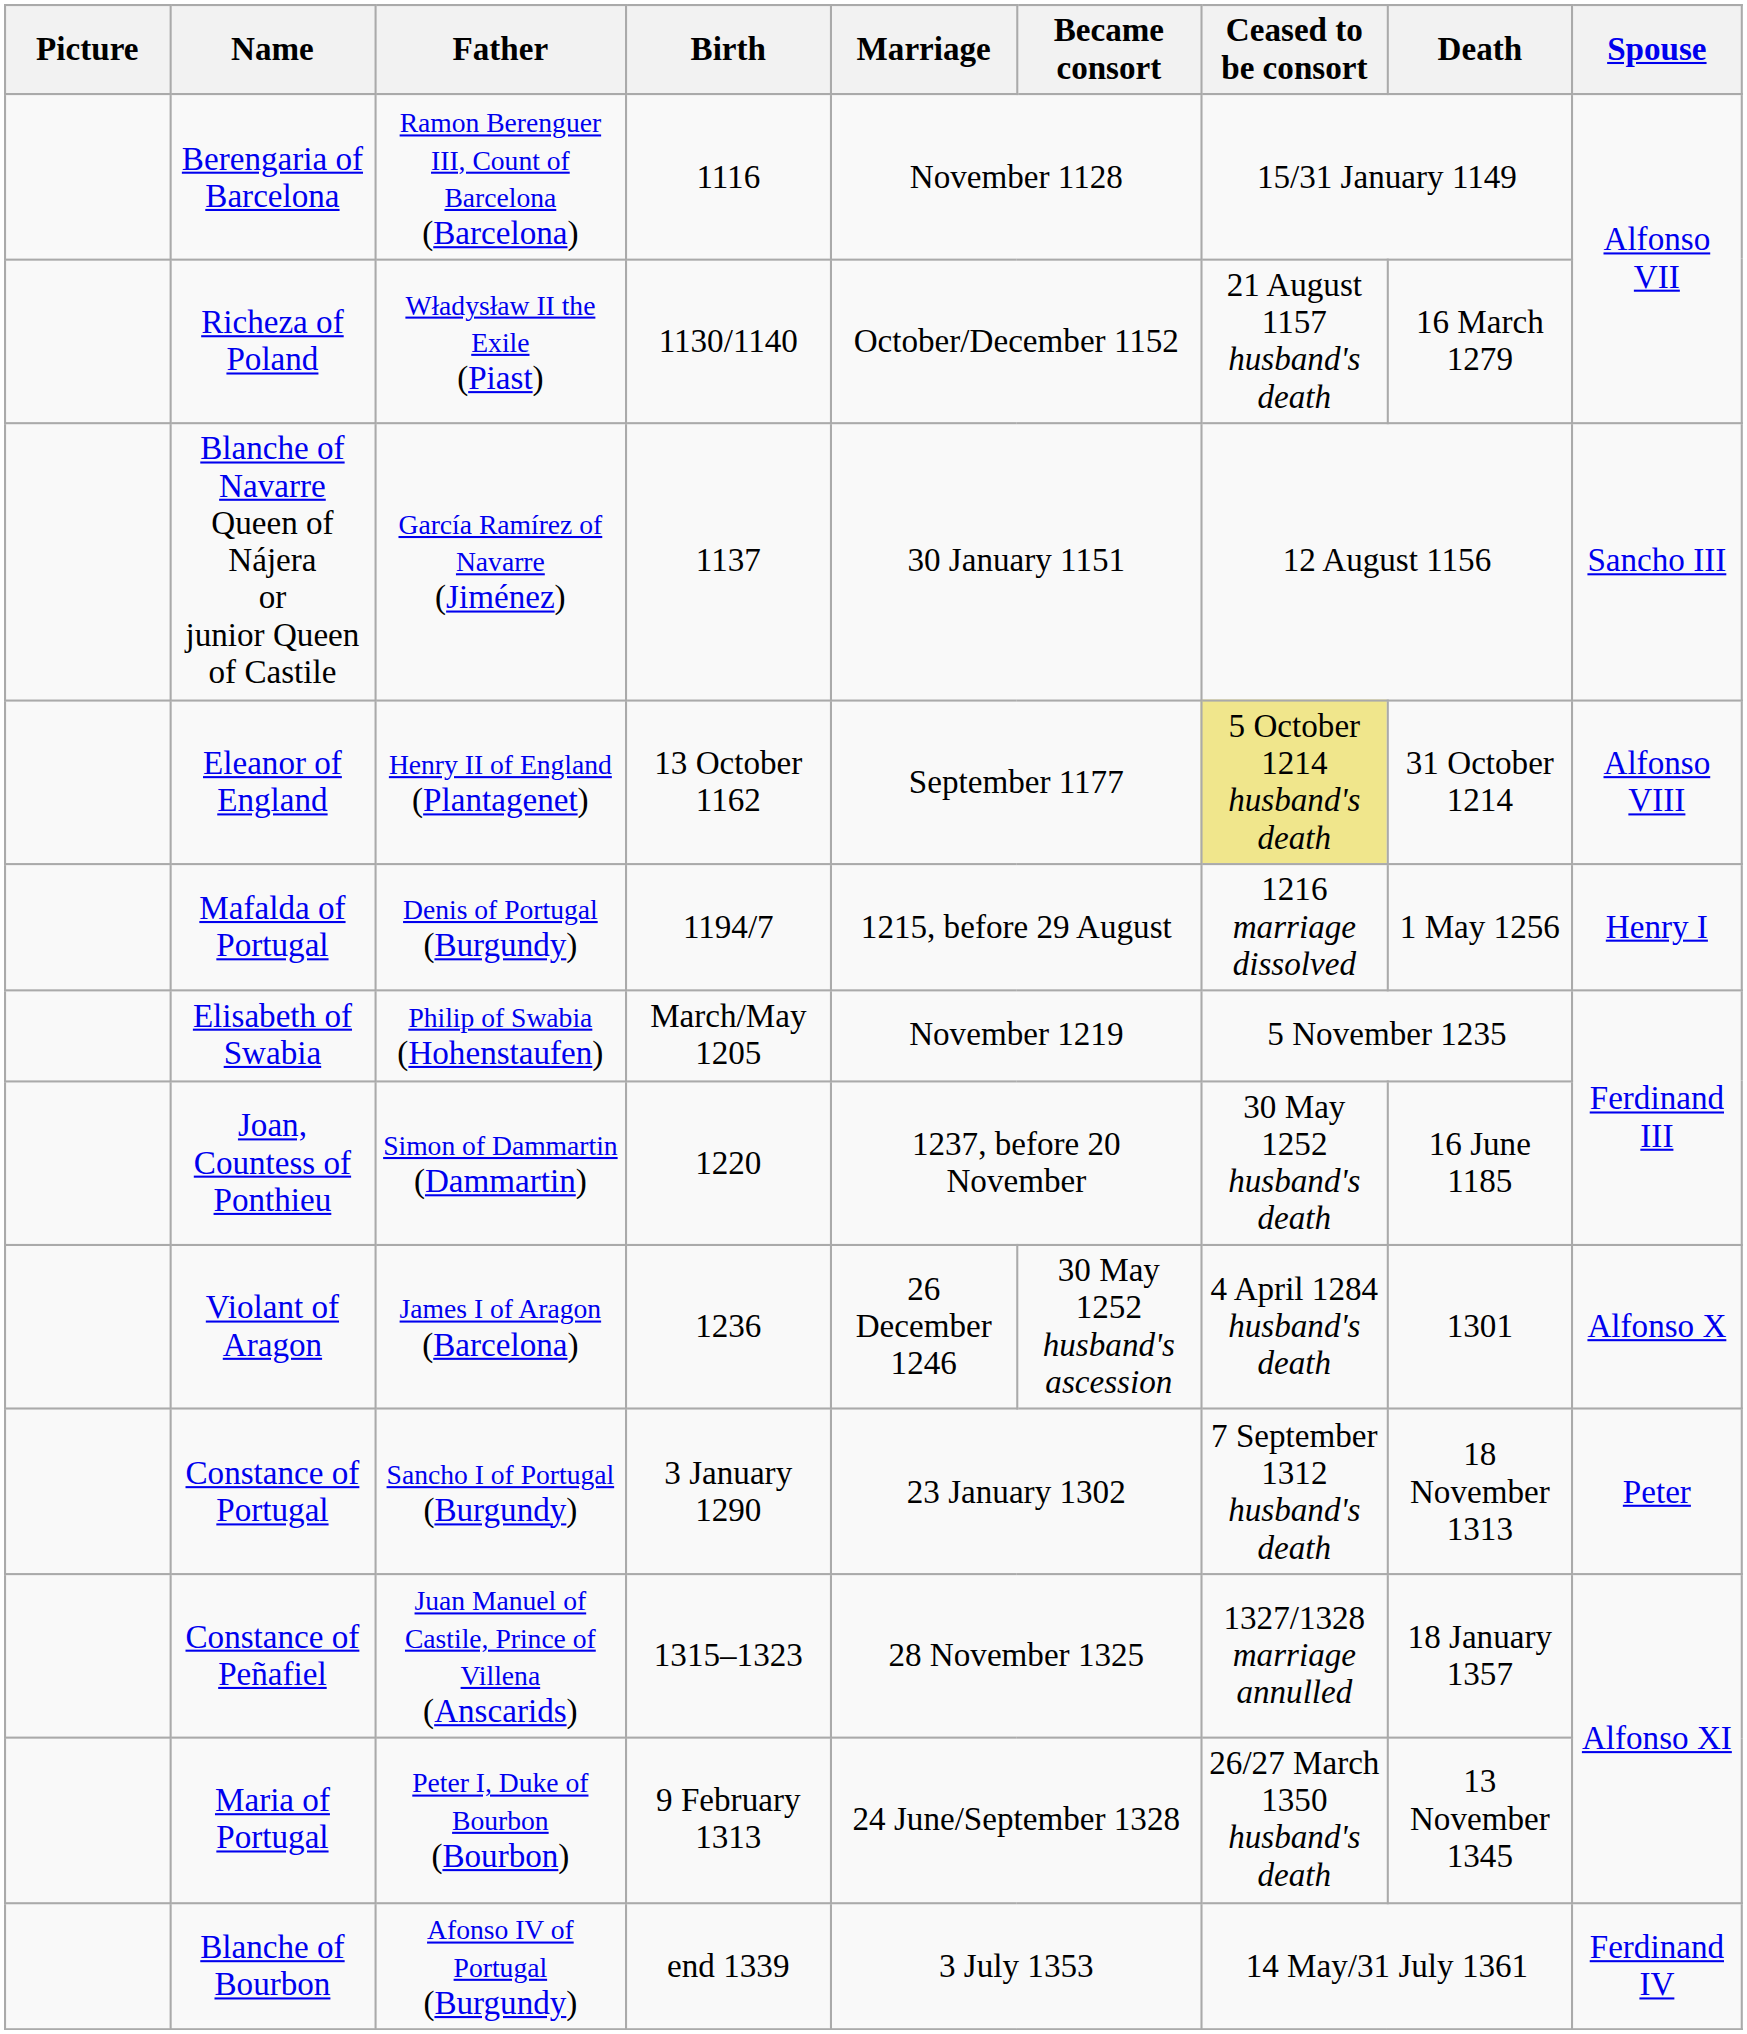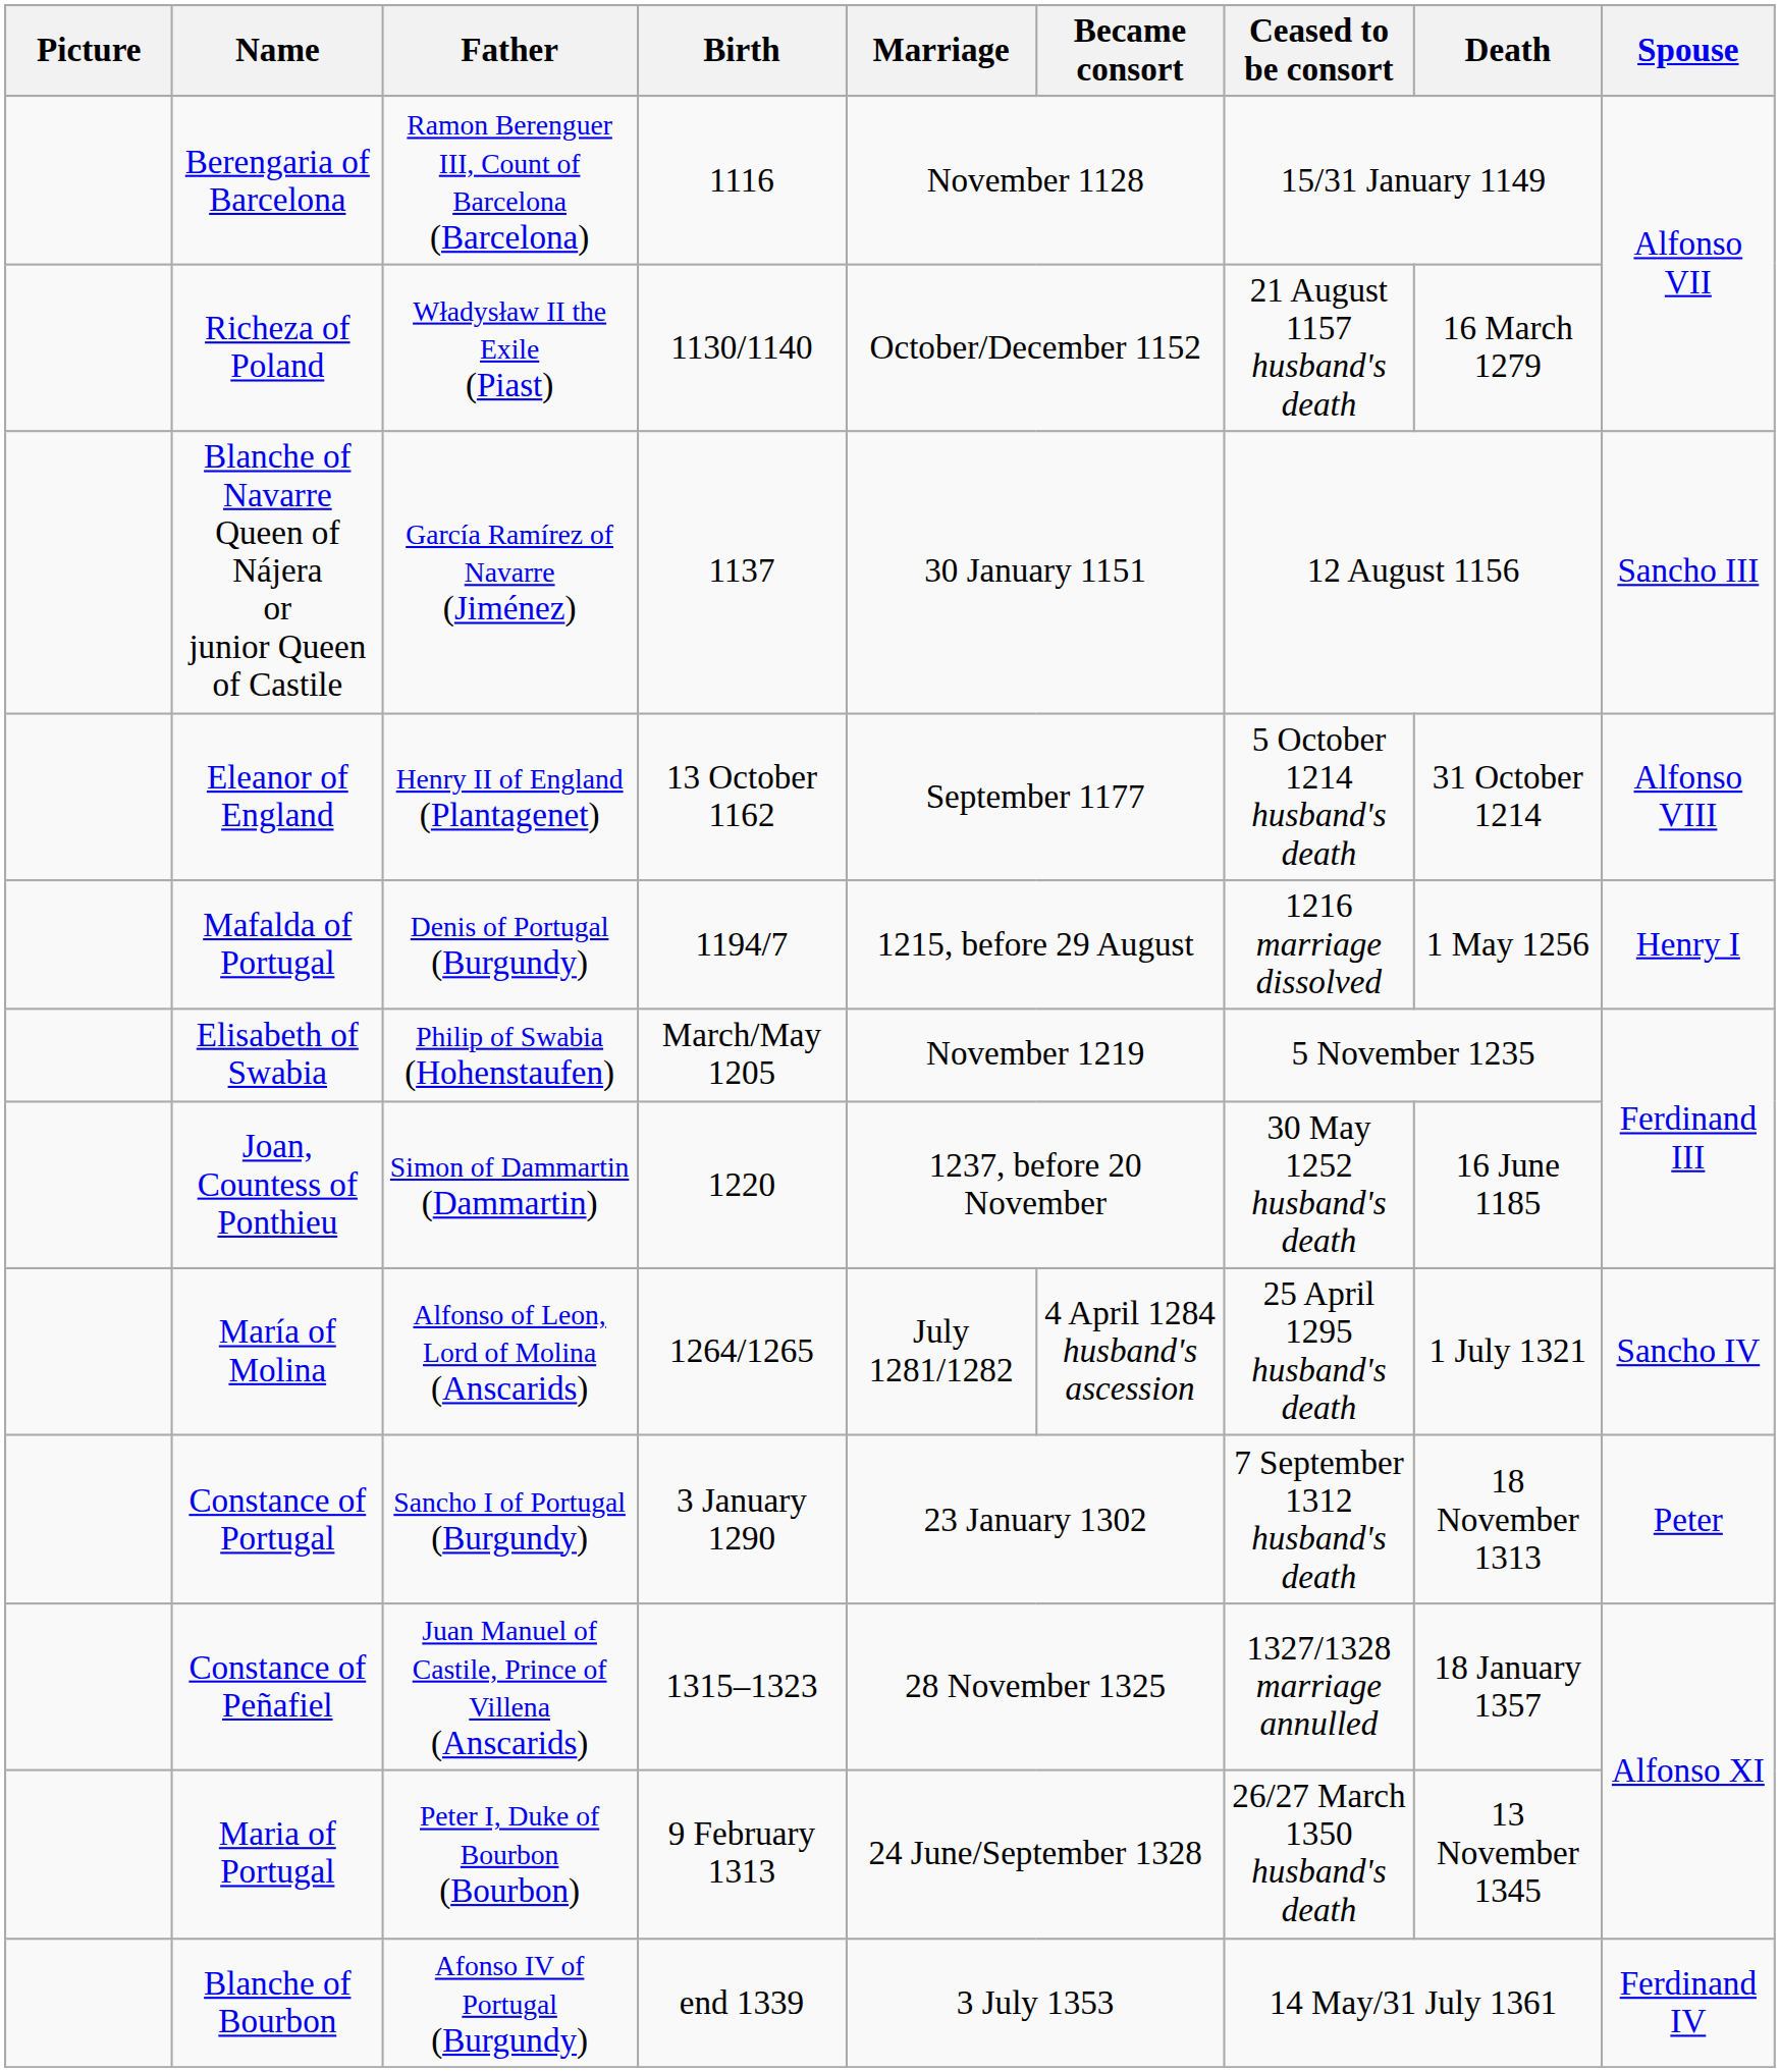 <table width=95% class="wikitable">
 <tr>
 <th width = "8%">Picture</th>
 <th width = "10%">Name</th>
 <th width = "9%">Father</th>
 <th width = "10%">Birth</th>
 <th width = "9%">Marriage</th>
 <th width = "9%">Became consort</th>
 <th width = "9%">Ceased to be consort</th>
 <th width = "9%">Death</th>
 <th width = "6%"><a href='#'>Spouse</a></th>
 </tr>
 <tr>
 <td align="center"></td>
 <td align="center"><a href='#'>Berengaria of Barcelona</a><br></td>
 <td align="center"><small><a href='#'>Ramon Berenguer III, Count of Barcelona</a></small><br> (<a href='#'>Barcelona</a>)</td>
 <td align="center">1116</td>
 <td align="center" colspan="2">November 1128</td>
 <td align="center" colspan="2">15/31 January 1149</td>
 <td align="center" rowspan="2"><a href='#'>Alfonso VII</a></td>
 </tr>
 <tr>
 <td align="center"></td>
 <td align="center"><a href='#'>Richeza of Poland</a><br></td>
 <td align="center"><small><a href='#'>Władysław II the Exile</a></small><br> (<a href='#'>Piast</a>)</td>
 <td align="center">1130/1140</td>
 <td align="center" colspan="2">October/December 1152</td>
 <td align="center">21 August 1157<br><em>husband's death</em></td>
 <td align="center">16 March 1279</td>
 </tr>
 <tr>
 <td align="center"></td>
 <td align="center"><a href='#'>Blanche of Navarre</a><em><br></em>Queen of Nájera<br> or<br>junior Queen of Castile</td>
 <td align="center"><small><a href='#'>García Ramírez of Navarre</a></small><br> (<a href='#'>Jiménez</a>)</td>
 <td align="center">1137</td>
 <td align="center" colspan="2">30 January 1151</td>
 <td align="center" colspan="2">12 August 1156</td>
 <td align="center"><a href='#'>Sancho III</a></td>
 </tr>
 <tr>
 <td align="center"></td>
 <td align="center"><a href='#'>Eleanor of England</a><br></td>
 <td align="center"><small><a href='#'>Henry II of England</a></small><br> (<a href='#'>Plantagenet</a>)</td>
 <td align="center">13 October 1162</td>
 <td align="center" colspan="2">September 1177</td>
-<td align="center" style="background: khaki;">5 October 1214<br><em>husband's death</em></td>
+<td align="center">5 October 1214<br><em>husband's death</em></td>
 <td align="center">31 October 1214</td>
 <td align="center"><a href='#'>Alfonso VIII</a></td>
 </tr>
 <tr>
 <td align="center"></td>
 <td align="center"><a href='#'>Mafalda of Portugal</a><br></td>
 <td align="center"><small><a href='#'>Denis of Portugal</a></small><br> (<a href='#'>Burgundy</a>)</td>
 <td align="center">1194/7</td>
 <td align="center" colspan="2">1215, before 29 August</td>
 <td align="center">1216<br><em>marriage dissolved</em></td>
 <td align="center">1 May 1256</td>
 <td align="center"><a href='#'>Henry I</a></td>
 </tr>
 <tr>
 <td align="center"></td>
 <td align="center"><a href='#'>Elisabeth of Swabia</a><br></td>
 <td align="center"><small><a href='#'>Philip of Swabia</a></small><br> (<a href='#'>Hohenstaufen</a>)</td>
 <td align="center">March/May 1205</td>
 <td align="center" colspan="2">November 1219</td>
 <td align="center" colspan="2">5 November 1235</td>
 <td align="center" rowspan="2"><a href='#'>Ferdinand III</a></td>
 </tr>
 <tr>
 <td align="center"></td>
 <td align="center"><a href='#'>Joan, Countess of Ponthieu</a><br></td>
 <td align="center"><small><a href='#'>Simon of Dammartin</a></small><br> (<a href='#'>Dammartin</a>)</td>
 <td align="center">1220</td>
 <td align="center" colspan="2">1237, before 20 November</td>
 <td align="center">30 May 1252<br><em>husband's death</em></td>
 <td align="center">16 June 1185</td>
 </tr>
 <tr>
 <td align="center"></td>
-<td align="center"><a href='#'>Violant of Aragon</a><br></td>
-<td align="center"><small><a href='#'>James I of Aragon</a></small><br> (<a href='#'>Barcelona</a>)</td>
-<td align="center">1236</td>
-<td align="center">26 December 1246</td>
-<td align="center">30 May 1252<br><em>husband's ascession</em></td>
-<td align="center">4 April 1284<br><em>husband's death</em></td>
-<td align="center">1301</td>
-<td align="center"><a href='#'>Alfonso X</a></td>
+<td align="center"><a href='#'>María of Molina</a><br></td>
+<td align="center"><small><a href='#'>Alfonso of Leon, Lord of Molina</a></small><br> (<a href='#'>Anscarids</a>)</td>
+<td align="center">1264/1265</td>
+<td align="center">July 1281/1282</td>
+<td align="center">4 April 1284<br><em>husband's ascession</em></td>
+<td align="center">25 April 1295<br><em>husband's death</em></td>
+<td align="center">1 July 1321</td>
+<td align="center"><a href='#'>Sancho IV</a></td>
 </tr>
 <tr>
 <td align="center"></td>
 <td align="center"><a href='#'>Constance of Portugal</a><br></td>
 <td align="center"><small><a href='#'>Sancho I of Portugal</a></small><br> (<a href='#'>Burgundy</a>)</td>
 <td align="center">3 January 1290</td>
 <td align="center" colspan="2">23 January 1302</td>
 <td align="center">7 September 1312<br><em>husband's death</em></td>
 <td align="center">18 November 1313</td>
 <td align="center"><a href='#'>Peter</a></td>
 </tr>
 <tr>
 <td align="center"></td>
 <td align="center"><a href='#'>Constance of Peñafiel</a><br></td>
 <td align="center"><small><a href='#'>Juan Manuel of Castile, Prince of Villena</a></small><br> (<a href='#'>Anscarids</a>)</td>
 <td align="center">1315–1323</td>
 <td align="center" colspan="2">28 November 1325</td>
 <td align="center">1327/1328 <br><em>marriage annulled</em></td>
 <td align="center">18 January 1357</td>
 <td align="center" rowspan="2"><a href='#'>Alfonso XI</a></td>
 </tr>
 <tr>
 <td align="center"></td>
 <td align="center"><a href='#'>Maria of Portugal</a><br></td>
 <td align="center"><small><a href='#'>Peter I, Duke of Bourbon</a></small><br> (<a href='#'>Bourbon</a>)</td>
 <td align="center">9 February 1313</td>
 <td align="center" colspan="2">24 June/September 1328</td>
 <td align="center">26/27 March 1350 <br><em>husband's death</em></td>
 <td align="center">13 November 1345</td>
 </tr>
 <tr>
 <td align="center"></td>
 <td align="center"><a href='#'>Blanche of Bourbon</a><br></td>
 <td align="center"><small><a href='#'>Afonso IV of Portugal</a></small><br> (<a href='#'>Burgundy</a>)</td>
 <td align="center">end 1339</td>
 <td align="center" colspan="2">3 July 1353</td>
 <td align="center" colspan="2">14 May/31 July 1361</td>
 <td align="center"><a href='#'>Ferdinand IV</a></td>
 </tr>
 <tr>
 </tr>
 </table>
